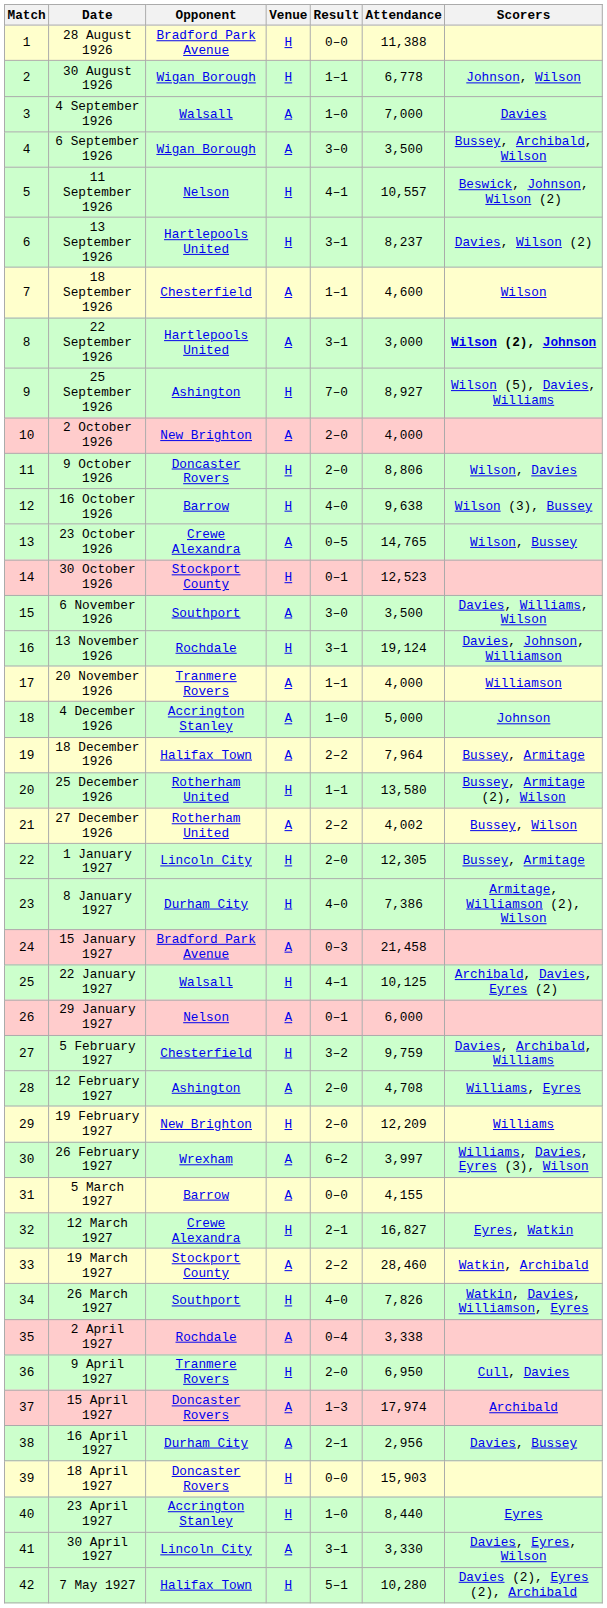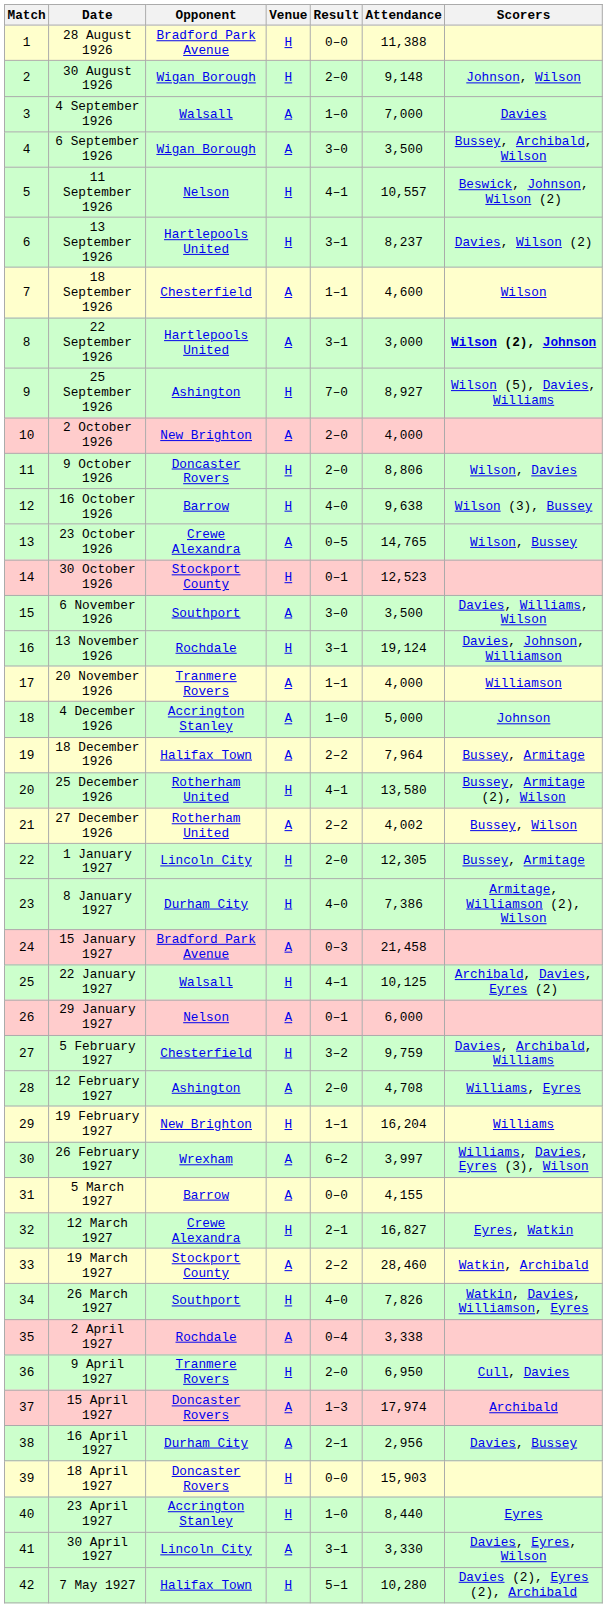 <table class="wikitable" style="font-size:100%; text-align:center">
 <tr>
 <th>Match</th>
 <th>Date</th>
 <th>Opponent</th>
 <th>Venue</th>
 <th>Result</th>
 <th>Attendance</th>
 <th>Scorers</th>
 </tr>
 <tr style="background-color: #FFFFCC;">
 <td>1</td>
 <td>28 August 1926</td>
 <td><a href='#'>Bradford Park Avenue</a></td>
 <td><a href='#'>H</a></td>
 <td>0–0</td>
 <td>11,388</td>
 <td></td>
 </tr>
 <tr style="background-color: #CCFFCC;">
 <td>2</td>
 <td>30 August 1926</td>
 <td><a href='#'>Wigan Borough</a></td>
 <td><a href='#'>H</a></td>
-<td>1–1</td>
-<td>6,778</td>
+<td>2–0</td>
+<td>9,148</td>
 <td><a href='#'>Johnson</a>, <a href='#'>Wilson</a></td>
 </tr>
 <tr style="background-color: #CCFFCC;">
 <td>3</td>
 <td>4 September 1926</td>
 <td><a href='#'>Walsall</a></td>
 <td><a href='#'>A</a></td>
 <td>1–0</td>
 <td>7,000</td>
 <td><a href='#'>Davies</a></td>
 </tr>
 <tr style="background-color: #CCFFCC;">
 <td>4</td>
 <td>6 September 1926</td>
 <td><a href='#'>Wigan Borough</a></td>
 <td><a href='#'>A</a></td>
 <td>3–0</td>
 <td>3,500</td>
 <td><a href='#'>Bussey</a>, <a href='#'>Archibald</a>, <a href='#'>Wilson</a></td>
 </tr>
 <tr style="background-color: #CCFFCC;">
 <td>5</td>
 <td>11 September 1926</td>
 <td><a href='#'>Nelson</a></td>
 <td><a href='#'>H</a></td>
 <td>4–1</td>
 <td>10,557</td>
 <td><a href='#'>Beswick</a>, <a href='#'>Johnson</a>, <a href='#'>Wilson</a> (2)</td>
 </tr>
 <tr style="background-color: #CCFFCC;">
 <td>6</td>
 <td>13 September 1926</td>
 <td><a href='#'>Hartlepools United</a></td>
 <td><a href='#'>H</a></td>
 <td>3–1</td>
 <td>8,237</td>
 <td><a href='#'>Davies</a>, <a href='#'>Wilson</a> (2)</td>
 </tr>
 <tr style="background-color: #FFFFCC;">
 <td>7</td>
 <td>18 September 1926</td>
 <td><a href='#'>Chesterfield</a></td>
 <td><a href='#'>A</a></td>
 <td>1–1</td>
 <td>4,600</td>
 <td><a href='#'>Wilson</a></td>
 </tr>
 <tr style="background-color: #CCFFCC;">
 <td>8</td>
 <td>22 September 1926</td>
 <td><a href='#'>Hartlepools United</a></td>
 <td><a href='#'>A</a></td>
 <td>3–1</td>
 <td>3,000</td>
 <td><strong><a href='#'>Wilson</a> (2), <a href='#'>Johnson</a></strong></td>
 </tr>
 <tr style="background-color: #CCFFCC;">
 <td>9</td>
 <td>25 September 1926</td>
 <td><a href='#'>Ashington</a></td>
 <td><a href='#'>H</a></td>
 <td>7–0</td>
 <td>8,927</td>
 <td><a href='#'>Wilson</a> (5), <a href='#'>Davies</a>, <a href='#'>Williams</a></td>
 </tr>
 <tr style="background-color: #FFCCCC;">
 <td>10</td>
 <td>2 October 1926</td>
 <td><a href='#'>New Brighton</a></td>
 <td><a href='#'>A</a></td>
 <td>2–0</td>
 <td>4,000</td>
 <td></td>
 </tr>
 <tr style="background-color: #CCFFCC;">
 <td>11</td>
 <td>9 October 1926</td>
 <td><a href='#'>Doncaster Rovers</a></td>
 <td><a href='#'>H</a></td>
 <td>2–0</td>
 <td>8,806</td>
 <td><a href='#'>Wilson</a>, <a href='#'>Davies</a></td>
 </tr>
 <tr style="background-color: #CCFFCC;">
 <td>12</td>
 <td>16 October 1926</td>
 <td><a href='#'>Barrow</a></td>
 <td><a href='#'>H</a></td>
 <td>4–0</td>
 <td>9,638</td>
 <td><a href='#'>Wilson</a> (3), <a href='#'>Bussey</a></td>
 </tr>
 <tr style="background-color: #CCFFCC;">
 <td>13</td>
 <td>23 October 1926</td>
 <td><a href='#'>Crewe Alexandra</a></td>
 <td><a href='#'>A</a></td>
 <td>0–5</td>
 <td>14,765</td>
 <td><a href='#'>Wilson</a>, <a href='#'>Bussey</a></td>
 </tr>
 <tr style="background-color: #FFCCCC;">
 <td>14</td>
 <td>30 October 1926</td>
 <td><a href='#'>Stockport County</a></td>
 <td><a href='#'>H</a></td>
 <td>0–1</td>
 <td>12,523</td>
 <td></td>
 </tr>
 <tr style="background-color: #CCFFCC;">
 <td>15</td>
 <td>6 November 1926</td>
 <td><a href='#'>Southport</a></td>
 <td><a href='#'>A</a></td>
 <td>3–0</td>
 <td>3,500</td>
 <td><a href='#'>Davies</a>, <a href='#'>Williams</a>, <a href='#'>Wilson</a></td>
 </tr>
 <tr style="background-color: #CCFFCC;">
 <td>16</td>
 <td>13 November 1926</td>
 <td><a href='#'>Rochdale</a></td>
 <td><a href='#'>H</a></td>
 <td>3–1</td>
 <td>19,124</td>
 <td><a href='#'>Davies</a>, <a href='#'>Johnson</a>, <a href='#'>Williamson</a></td>
 </tr>
 <tr style="background-color: #FFFFCC;">
 <td>17</td>
 <td>20 November 1926</td>
 <td><a href='#'>Tranmere Rovers</a></td>
 <td><a href='#'>A</a></td>
 <td>1–1</td>
 <td>4,000</td>
 <td><a href='#'>Williamson</a></td>
 </tr>
 <tr style="background-color: #CCFFCC;">
 <td>18</td>
 <td>4 December 1926</td>
 <td><a href='#'>Accrington Stanley</a></td>
 <td><a href='#'>A</a></td>
 <td>1–0</td>
 <td>5,000</td>
 <td><a href='#'>Johnson</a></td>
 </tr>
 <tr style="background-color: #FFFFCC;">
 <td>19</td>
 <td>18 December 1926</td>
 <td><a href='#'>Halifax Town</a></td>
 <td><a href='#'>A</a></td>
 <td>2–2</td>
 <td>7,964</td>
 <td><a href='#'>Bussey</a>, <a href='#'>Armitage</a></td>
 </tr>
 <tr style="background-color: #CCFFCC;">
 <td>20</td>
 <td>25 December 1926</td>
 <td><a href='#'>Rotherham United</a></td>
 <td><a href='#'>H</a></td>
-<td>1–1</td>
+<td>4–1</td>
 <td>13,580</td>
 <td><a href='#'>Bussey</a>, <a href='#'>Armitage</a> (2), <a href='#'>Wilson</a></td>
 </tr>
 <tr style="background-color: #FFFFCC;">
 <td>21</td>
 <td>27 December 1926</td>
 <td><a href='#'>Rotherham United</a></td>
 <td><a href='#'>A</a></td>
 <td>2–2</td>
 <td>4,002</td>
 <td><a href='#'>Bussey</a>, <a href='#'>Wilson</a></td>
 </tr>
 <tr style="background-color: #CCFFCC;">
 <td>22</td>
 <td>1 January 1927</td>
 <td><a href='#'>Lincoln City</a></td>
 <td><a href='#'>H</a></td>
 <td>2–0</td>
 <td>12,305</td>
 <td><a href='#'>Bussey</a>, <a href='#'>Armitage</a></td>
 </tr>
 <tr style="background-color: #CCFFCC;">
 <td>23</td>
 <td>8 January 1927</td>
 <td><a href='#'>Durham City</a></td>
 <td><a href='#'>H</a></td>
 <td>4–0</td>
 <td>7,386</td>
 <td><a href='#'>Armitage</a>, <a href='#'>Williamson</a> (2), <a href='#'>Wilson</a></td>
 </tr>
 <tr style="background-color: #FFCCCC;">
 <td>24</td>
 <td>15 January 1927</td>
 <td><a href='#'>Bradford Park Avenue</a></td>
 <td><a href='#'>A</a></td>
 <td>0–3</td>
 <td>21,458</td>
 <td></td>
 </tr>
 <tr style="background-color: #CCFFCC;">
 <td>25</td>
 <td>22 January 1927</td>
 <td><a href='#'>Walsall</a></td>
 <td><a href='#'>H</a></td>
 <td>4–1</td>
 <td>10,125</td>
 <td><a href='#'>Archibald</a>, <a href='#'>Davies</a>, <a href='#'>Eyres</a> (2)</td>
 </tr>
 <tr style="background-color: #FFCCCC;">
 <td>26</td>
 <td>29 January 1927</td>
 <td><a href='#'>Nelson</a></td>
 <td><a href='#'>A</a></td>
 <td>0–1</td>
 <td>6,000</td>
 <td></td>
 </tr>
 <tr style="background-color: #CCFFCC;">
 <td>27</td>
 <td>5 February 1927</td>
 <td><a href='#'>Chesterfield</a></td>
 <td><a href='#'>H</a></td>
 <td>3–2</td>
 <td>9,759</td>
 <td><a href='#'>Davies</a>, <a href='#'>Archibald</a>, <a href='#'>Williams</a></td>
 </tr>
 <tr style="background-color: #CCFFCC;">
 <td>28</td>
 <td>12 February 1927</td>
 <td><a href='#'>Ashington</a></td>
 <td><a href='#'>A</a></td>
 <td>2–0</td>
 <td>4,708</td>
 <td><a href='#'>Williams</a>, <a href='#'>Eyres</a></td>
 </tr>
 <tr style="background-color: #FFFFCC;">
 <td>29</td>
 <td>19 February 1927</td>
 <td><a href='#'>New Brighton</a></td>
 <td><a href='#'>H</a></td>
-<td>2–0</td>
-<td>12,209</td>
+<td>1–1</td>
+<td>16,204</td>
 <td><a href='#'>Williams</a></td>
 </tr>
 <tr style="background-color: #CCFFCC;">
 <td>30</td>
 <td>26 February 1927</td>
 <td><a href='#'>Wrexham</a></td>
 <td><a href='#'>A</a></td>
 <td>6–2</td>
 <td>3,997</td>
 <td><a href='#'>Williams</a>, <a href='#'>Davies</a>, <a href='#'>Eyres</a> (3), <a href='#'>Wilson</a></td>
 </tr>
 <tr style="background-color: #FFFFCC;">
 <td>31</td>
 <td>5 March 1927</td>
 <td><a href='#'>Barrow</a></td>
 <td><a href='#'>A</a></td>
 <td>0–0</td>
 <td>4,155</td>
 <td></td>
 </tr>
 <tr style="background-color: #CCFFCC;">
 <td>32</td>
 <td>12 March 1927</td>
 <td><a href='#'>Crewe Alexandra</a></td>
 <td><a href='#'>H</a></td>
 <td>2–1</td>
 <td>16,827</td>
 <td><a href='#'>Eyres</a>, <a href='#'>Watkin</a></td>
 </tr>
 <tr style="background-color: #FFFFCC;">
 <td>33</td>
 <td>19 March 1927</td>
 <td><a href='#'>Stockport County</a></td>
 <td><a href='#'>A</a></td>
 <td>2–2</td>
 <td>28,460</td>
 <td><a href='#'>Watkin</a>, <a href='#'>Archibald</a></td>
 </tr>
 <tr style="background-color: #CCFFCC;">
 <td>34</td>
 <td>26 March 1927</td>
 <td><a href='#'>Southport</a></td>
 <td><a href='#'>H</a></td>
 <td>4–0</td>
 <td>7,826</td>
 <td><a href='#'>Watkin</a>, <a href='#'>Davies</a>, <a href='#'>Williamson</a>, <a href='#'>Eyres</a></td>
 </tr>
 <tr style="background-color: #FFCCCC;">
 <td>35</td>
 <td>2 April 1927</td>
 <td><a href='#'>Rochdale</a></td>
 <td><a href='#'>A</a></td>
 <td>0–4</td>
 <td>3,338</td>
 <td></td>
 </tr>
 <tr style="background-color: #CCFFCC;">
 <td>36</td>
 <td>9 April 1927</td>
 <td><a href='#'>Tranmere Rovers</a></td>
 <td><a href='#'>H</a></td>
 <td>2–0</td>
 <td>6,950</td>
 <td><a href='#'>Cull</a>, <a href='#'>Davies</a></td>
 </tr>
 <tr style="background-color: #FFCCCC;">
 <td>37</td>
 <td>15 April 1927</td>
 <td><a href='#'>Doncaster Rovers</a></td>
 <td><a href='#'>A</a></td>
 <td>1–3</td>
 <td>17,974</td>
 <td><a href='#'>Archibald</a></td>
 </tr>
 <tr style="background-color: #CCFFCC;">
 <td>38</td>
 <td>16 April 1927</td>
 <td><a href='#'>Durham City</a></td>
 <td><a href='#'>A</a></td>
 <td>2–1</td>
 <td>2,956</td>
 <td><a href='#'>Davies</a>, <a href='#'>Bussey</a></td>
 </tr>
 <tr style="background-color: #FFFFCC;">
 <td>39</td>
 <td>18 April 1927</td>
 <td><a href='#'>Doncaster Rovers</a></td>
 <td><a href='#'>H</a></td>
 <td>0–0</td>
 <td>15,903</td>
 <td></td>
 </tr>
 <tr style="background-color: #CCFFCC;">
 <td>40</td>
 <td>23 April 1927</td>
 <td><a href='#'>Accrington Stanley</a></td>
 <td><a href='#'>H</a></td>
 <td>1–0</td>
 <td>8,440</td>
 <td><a href='#'>Eyres</a></td>
 </tr>
 <tr style="background-color: #CCFFCC;">
 <td>41</td>
 <td>30 April 1927</td>
 <td><a href='#'>Lincoln City</a></td>
 <td><a href='#'>A</a></td>
 <td>3–1</td>
 <td>3,330</td>
 <td><a href='#'>Davies</a>, <a href='#'>Eyres</a>, <a href='#'>Wilson</a></td>
 </tr>
 <tr style="background-color: #CCFFCC;">
 <td>42</td>
 <td>7 May 1927</td>
 <td><a href='#'>Halifax Town</a></td>
 <td><a href='#'>H</a></td>
 <td>5–1</td>
 <td>10,280</td>
 <td><a href='#'>Davies</a> (2), <a href='#'>Eyres</a> (2), <a href='#'>Archibald</a></td>
 </tr>
 </table>
